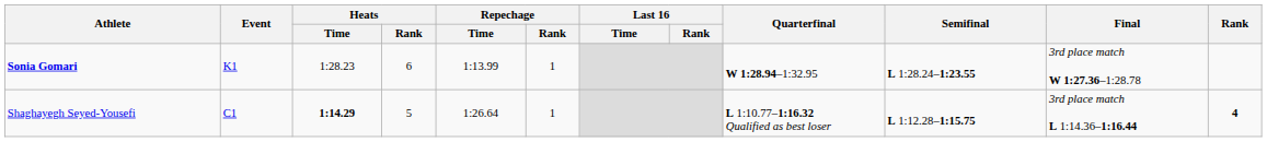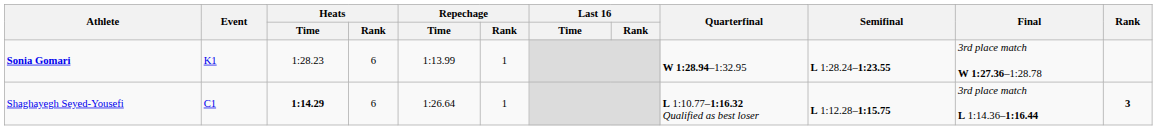 <table class="wikitable" width="98%" style="text-align:center; font-size:90%">
 <tr>
 <th rowspan="2" width="12%">Athlete</th>
 <th rowspan="2" width="4%">Event</th>
 <th colspan="2">Heats</th>
 <th colspan="2">Repechage</th>
 <th colspan="2">Last 16</th>
 <th rowspan="2" width="9%">Quarterfinal</th>
 <th rowspan="2" width="9%">Semifinal</th>
 <th rowspan="2" width="9%">Final</th>
 <th rowspan="2" width="3%">Rank</th>
 </tr>
 <tr>
 <th width="5%">Time</th>
 <th width="3%">Rank</th>
 <th width="5%">Time</th>
 <th width="3%">Rank</th>
 <th width="5%">Time</th>
 <th width="3%">Rank</th>
 </tr>
 <tr>
 <td align="left"><strong><a href='#'>Sonia Gomari</a></strong></td>
 <td align="left"><a href='#'>K1</a></td>
 <td>1:28.23</td>
 <td>6</td>
 <td>1:13.99</td>
 <td>1 <strong></strong></td>
 <td colspan=2 bgcolor=#DCDCDC></td>
 <td align=left><br><strong>W</strong> <strong>1:28.94</strong>–1:32.95</td>
 <td align=left><br><strong>L</strong> 1:28.24–<strong>1:23.55</strong></td>
 <td align=left><em>3rd place match</em><br><br><strong>W</strong> <strong>1:27.36</strong>–1:28.78</td>
 <td></td>
 </tr>
 <tr>
 <td align="left"><a href='#'>Shaghayegh Seyed-Yousefi</a></td>
 <td align="left"><a href='#'>C1</a></td>
 <td><strong>1:14.29</strong></td>
-<td>5</td>
+<td>6</td>
 <td>1:26.64</td>
 <td>1 <strong></strong></td>
 <td colspan=2 bgcolor=#DCDCDC></td>
 <td align=left><br><strong>L</strong> 1:10.77–<strong>1:16.32</strong><br><em>Qualified as best loser</em></td>
 <td align=left><br><strong>L</strong> 1:12.28–<strong>1:15.75</strong></td>
 <td align=left><em>3rd place match</em><br><br><strong>L</strong> 1:14.36–<strong>1:16.44</strong></td>
-<td><strong>4</strong></td>
+<td><strong>3</strong></td>
 </tr>
 </table>
